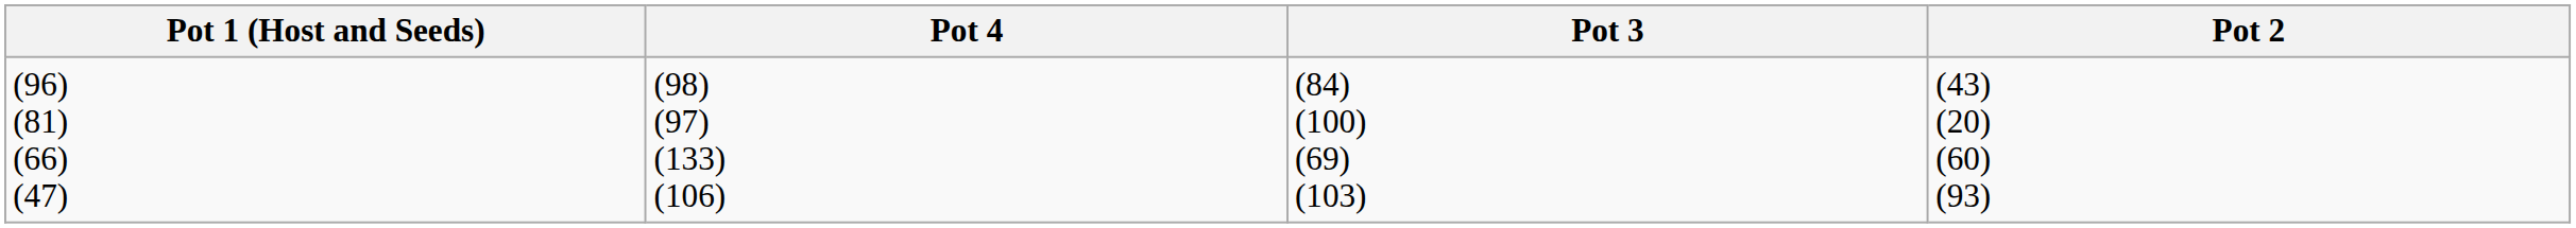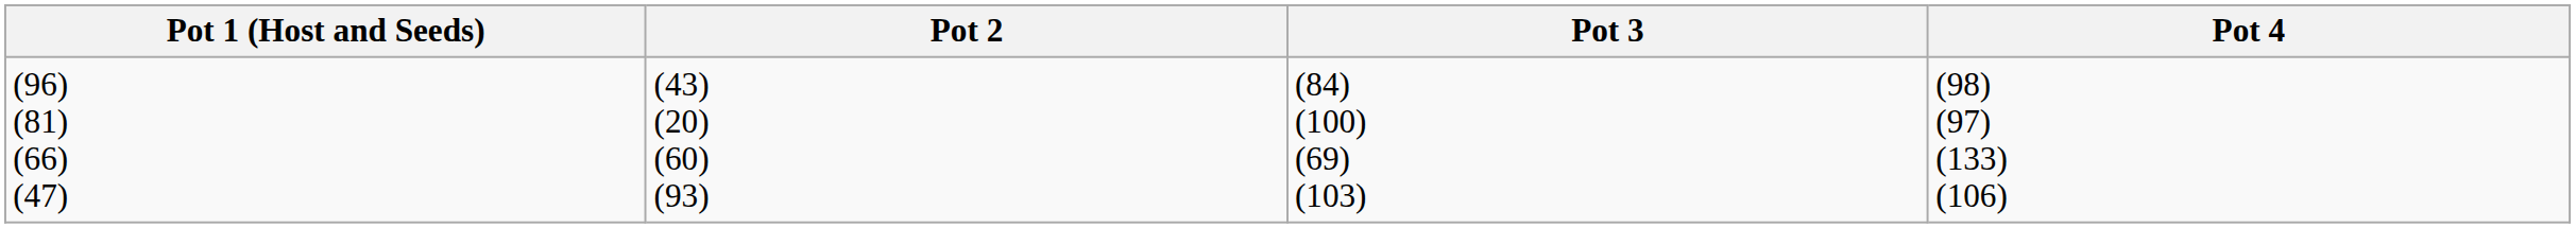 <table class="wikitable" style="width:98%;">
 <tr>
 <th width=25%>Pot 1 (Host and Seeds)</th>
+<th width=25%>Pot 2</th>
+<th width=25%>Pot 3</th>
 <th width=25%>Pot 4</th>
-<th width=25%>Pot 3</th>
-<th width=25%>Pot 2</th>
 </tr>
 <tr>
 <td> (96)<br> (81)<br> (66)<br> (47)</td>
+<td> (43)<br> (20)<br> (60)<br> (93)</td>
+<td> (84)<br> (100)<br> (69)<br> (103)</td>
 <td> (98)<br> (97)<br> (133)<br> (106)</td>
-<td> (84)<br> (100)<br> (69)<br> (103)</td>
-<td> (43)<br> (20)<br> (60)<br> (93)</td>
 </tr>
 </table>
